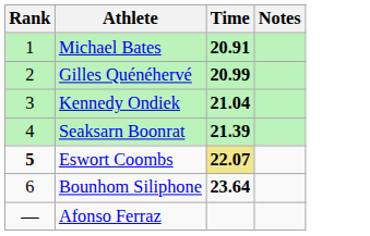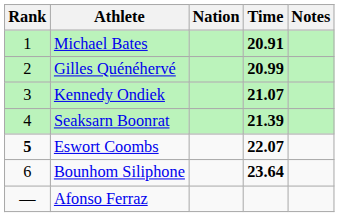 <table class="wikitable sortable" style="text-align:center">
 <tr>
 <th>Rank</th>
 <th>Athlete</th>
+<th>Nation</th>
 <th>Time</th>
 <th>Notes</th>
 </tr>
 <tr style="background:#bbf3bb;">
 <td>1</td>
 <td align=left><a href='#'>Michael Bates</a></td>
+<td align=left></td>
 <td><strong>20.91</strong></td>
 <td></td>
 </tr>
 <tr style="background:#bbf3bb;">
 <td>2</td>
 <td align=left><a href='#'>Gilles Quénéhervé</a></td>
+<td align=left></td>
 <td><strong>20.99</strong></td>
 <td></td>
 </tr>
 <tr style="background:#bbf3bb;">
 <td>3</td>
 <td align=left><a href='#'>Kennedy Ondiek</a></td>
-<td><strong>21.04</strong></td>
+<td align=left></td>
+<td><strong>21.07</strong></td>
 <td></td>
 </tr>
 <tr style="background:#bbf3bb;">
 <td>4</td>
 <td align=left><a href='#'>Seaksarn Boonrat</a></td>
+<td align=left></td>
 <td><strong>21.39</strong></td>
 <td></td>
 </tr>
 <tr>
 <td><strong>5</strong></td>
 <td align=left><a href='#'>Eswort Coombs</a></td>
-<td style="background: khaki;"><strong>22.07</strong></td>
+<td align=left></td>
+<td><strong>22.07</strong></td>
 <td></td>
 </tr>
 <tr>
 <td>6</td>
 <td align=left><a href='#'>Bounhom Siliphone</a></td>
+<td align=left></td>
 <td><strong>23.64</strong></td>
 <td></td>
 </tr>
 <tr>
 <td data-sort-value=7>—</td>
 <td align=left><a href='#'>Afonso Ferraz</a></td>
+<td align=left></td>
 <td data-sort-value=99.99></td>
 <td></td>
 </tr>
 </table>
